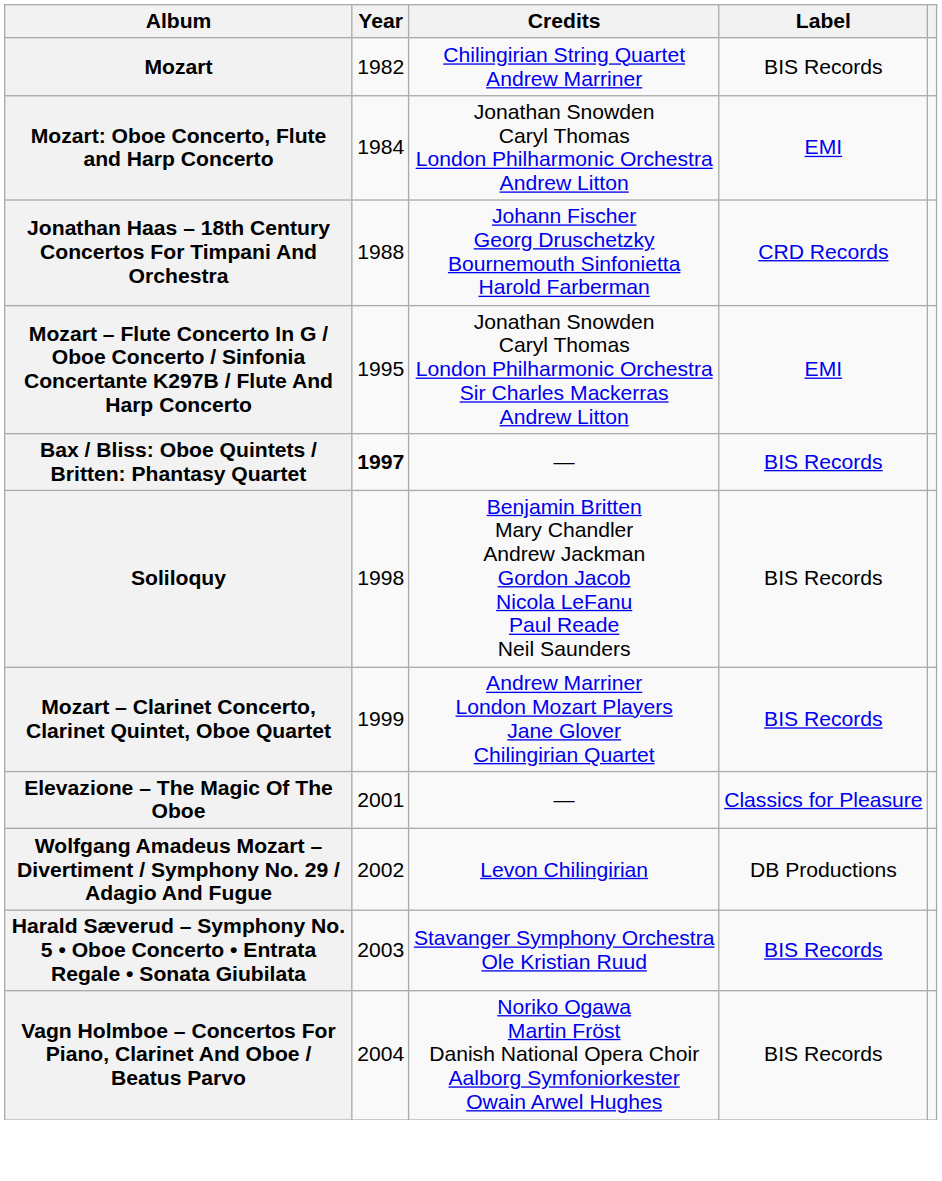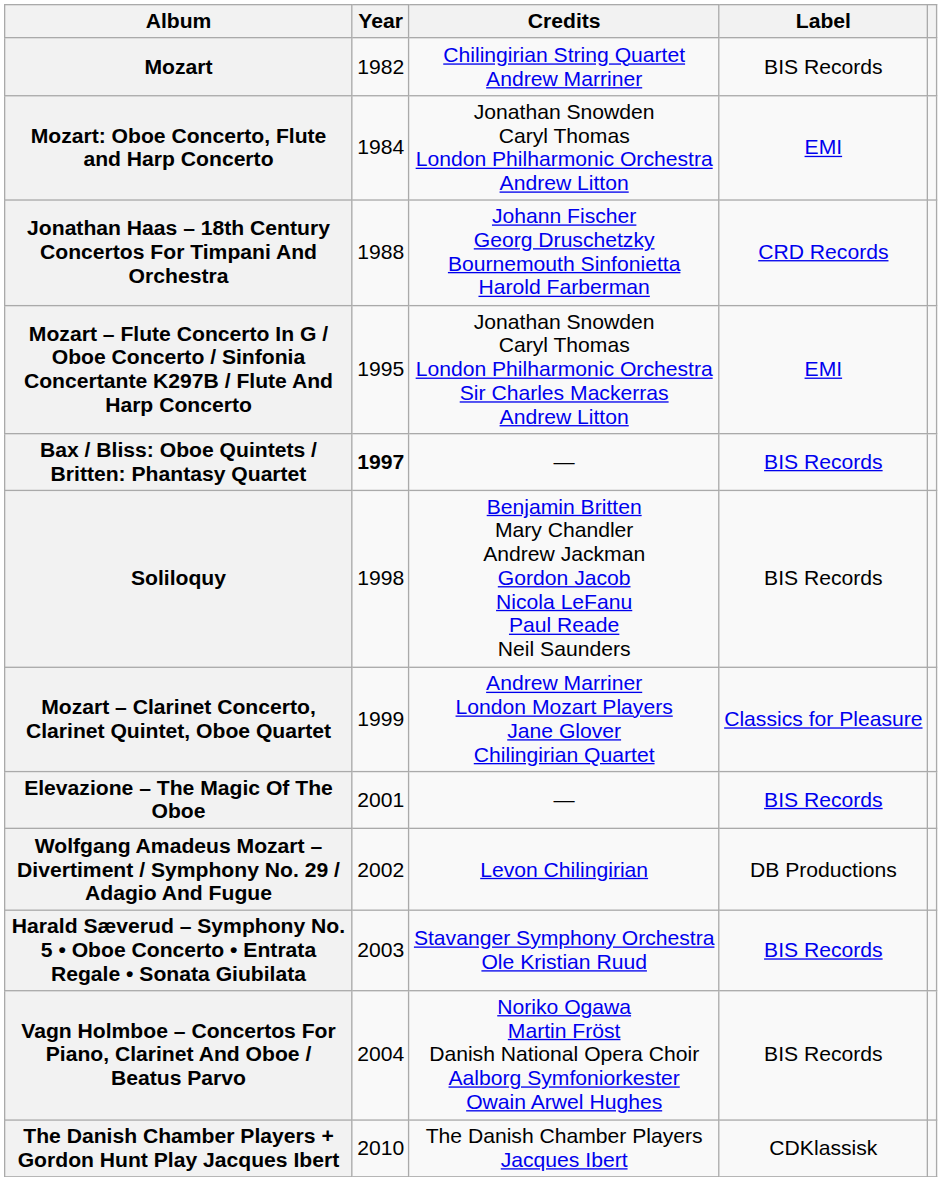 <table class="wikitable plainrowheaders" style="text-align:center;">
 <tr>
 <th scope="col" style="width:16em;">Album</th>
 <th scope="col">Year</th>
 <th scope="col">Credits</th>
 <th scope="col">Label</th>
 <th scope="col"></th>
 </tr>
 <tr>
 <th scope="row">Mozart</th>
 <td>1982</td>
 <td><a href='#'>Chilingirian String Quartet</a><br><a href='#'>Andrew Marriner</a></td>
 <td>BIS Records</td>
 <td></td>
 </tr>
 <tr>
 <th scope="row">Mozart: Oboe Concerto, Flute and Harp Concerto</th>
 <td>1984</td>
 <td>Jonathan Snowden<br>Caryl Thomas<br><a href='#'>London Philharmonic Orchestra</a><br><a href='#'>Andrew Litton</a></td>
 <td><a href='#'>EMI</a></td>
 <td></td>
 </tr>
 <tr>
 <th scope="row">Jonathan Haas – 18th Century Concertos For Timpani And Orchestra</th>
 <td>1988</td>
 <td><a href='#'>Johann Fischer</a><br><a href='#'>Georg Druschetzky</a><br><a href='#'>Bournemouth Sinfonietta</a><br><a href='#'>Harold Farberman</a></td>
 <td><a href='#'>CRD Records</a></td>
 <td></td>
 </tr>
 <tr>
 <th scope="row">Mozart – Flute Concerto In G / Oboe Concerto / Sinfonia Concertante K297B / Flute And Harp Concerto</th>
 <td>1995</td>
 <td>Jonathan Snowden<br>Caryl Thomas<br><a href='#'>London Philharmonic Orchestra</a><br><a href='#'>Sir Charles Mackerras</a><br><a href='#'>Andrew Litton</a></td>
 <td><a href='#'>EMI</a></td>
 <td></td>
 </tr>
 <tr>
 <th scope="row">Bax / Bliss: Oboe Quintets / Britten: Phantasy Quartet</th>
 <td><strong>1997</strong></td>
 <td>—</td>
 <td><a href='#'>BIS Records</a></td>
 <td></td>
 </tr>
 <tr>
 <th scope="row">Soliloquy</th>
 <td>1998</td>
 <td><a href='#'>Benjamin Britten</a><br>Mary Chandler<br>Andrew Jackman<br><a href='#'>Gordon Jacob</a><br><a href='#'>Nicola LeFanu</a><br><a href='#'>Paul Reade</a><br>Neil Saunders</td>
 <td>BIS Records</td>
 <td></td>
 </tr>
 <tr>
 <th scope="row">Mozart – Clarinet Concerto, Clarinet Quintet, Oboe Quartet</th>
 <td>1999</td>
 <td><a href='#'>Andrew Marriner</a><br><a href='#'>London Mozart Players</a><br><a href='#'>Jane Glover</a><br><a href='#'>Chilingirian Quartet</a></td>
-<td><a href='#'>BIS Records</a></td>
+<td><a href='#'>Classics for Pleasure</a></td>
 <td></td>
 </tr>
 <tr>
 <th scope="row">Elevazione – The Magic Of The Oboe</th>
 <td>2001</td>
 <td>—</td>
-<td><a href='#'>Classics for Pleasure</a></td>
+<td><a href='#'>BIS Records</a></td>
 <td></td>
 </tr>
 <tr>
 <th scope="row">Wolfgang Amadeus Mozart – Divertiment / Symphony No. 29 / Adagio And Fugue</th>
 <td>2002</td>
 <td><a href='#'>Levon Chilingirian</a></td>
 <td>DB Productions</td>
 <td></td>
 </tr>
 <tr>
 <th scope="row">Harald Sæverud – Symphony No. 5 • Oboe Concerto • Entrata Regale • Sonata Giubilata</th>
 <td>2003</td>
 <td><a href='#'>Stavanger Symphony Orchestra</a><br><a href='#'>Ole Kristian Ruud</a></td>
 <td><a href='#'>BIS Records</a></td>
 <td></td>
 </tr>
 <tr>
 <th scope="row">Vagn Holmboe – Concertos For Piano, Clarinet And Oboe / Beatus Parvo</th>
 <td>2004</td>
 <td><a href='#'>Noriko Ogawa</a><br><a href='#'>Martin Fröst</a><br>Danish National Opera Choir<br><a href='#'>Aalborg Symfoniorkester</a><br><a href='#'>Owain Arwel Hughes</a></td>
 <td>BIS Records</td>
 <td></td>
 </tr>
+<tr>
+<th scope="row">The Danish Chamber Players + Gordon Hunt Play Jacques Ibert</th>
+<td>2010</td>
+<td>The Danish Chamber Players<br><a href='#'>Jacques Ibert</a></td>
+<td>CDKlassisk</td>
+<td></td>
+</tr>
 </table>
